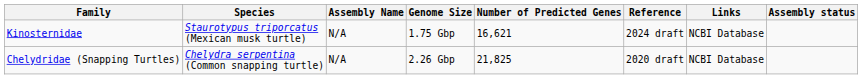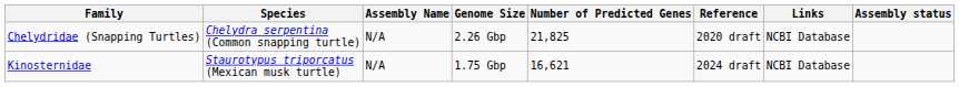 <table class="wikitable sortable">
 <tr>
 <th>Family</th>
 <th>Species</th>
 <th>Assembly Name</th>
 <th>Genome Size</th>
 <th>Number of Predicted Genes</th>
 <th>Reference</th>
 <th>Links</th>
 <th>Assembly status</th>
 </tr>
 <tr>
+<td><a href='#'>Chelydridae</a> (Snapping Turtles)</td>
+<td><a href='#'><em>Chelydra serpentina</em></a><br>(Common snapping turtle)</td>
+<td>N/A</td>
+<td>2.26 Gbp</td>
+<td>21,825</td>
+<td>2020 draft</td>
+<td>NCBI Database</td>
+<td></td>
+</tr>
+<tr>
 <td><a href='#'>Kinosternidae</a></td>
 <td><a href='#'><em>Staurotypus triporcatus</em></a><br>(Mexican musk turtle)</td>
 <td>N/A</td>
 <td>1.75 Gbp</td>
 <td>16,621</td>
 <td>2024 draft</td>
 <td>NCBI Database</td>
 <td></td>
 </tr>
-<tr>
-<td><a href='#'>Chelydridae</a> (Snapping Turtles)</td>
-<td><a href='#'><em>Chelydra serpentina</em></a><br>(Common snapping turtle)</td>
-<td>N/A</td>
-<td>2.26 Gbp</td>
-<td>21,825</td>
-<td>2020 draft</td>
-<td>NCBI Database</td>
-<td></td>
-</tr>
 </table>
